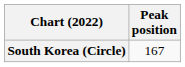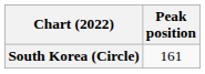 <table class="wikitable plainrowheaders" style="text-align:center">
 <tr>
 <th scope="col">Chart (2022)</th>
 <th scope="col">Peak<br>position</th>
 </tr>
 <tr>
 <th scope="row">South Korea (Circle)</th>
-<td>167</td>
+<td>161</td>
 </tr>
 </table>
